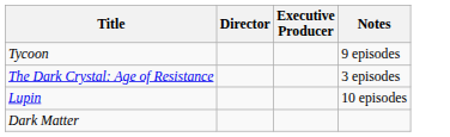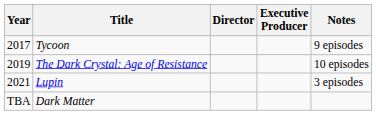 <table class="wikitable">
 <tr>
+<th>Year</th>
 <th>Title</th>
 <th>Director</th>
 <th>Executive<br>Producer</th>
 <th>Notes</th>
 </tr>
 <tr>
+<td>2017</td>
 <td><em>Tycoon</em></td>
 <td></td>
 <td></td>
 <td>9 episodes</td>
 </tr>
 <tr>
+<td>2019</td>
 <td><em><a href='#'>The Dark Crystal: Age of Resistance</a></em></td>
+<td></td>
+<td></td>
+<td>10 episodes</td>
+</tr>
+<tr>
+<td>2021</td>
+<td><em><a href='#'>Lupin</a></em></td>
 <td></td>
 <td></td>
 <td>3 episodes</td>
 </tr>
 <tr>
-<td><em><a href='#'>Lupin</a></em></td>
-<td></td>
-<td></td>
-<td>10 episodes</td>
-</tr>
-<tr>
+<td>TBA</td>
 <td><em>Dark Matter</em></td>
 <td></td>
 <td></td>
 <td></td>
 </tr>
 </table>
